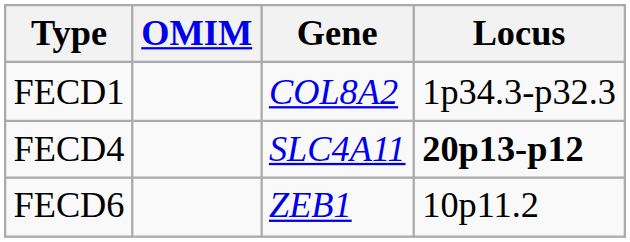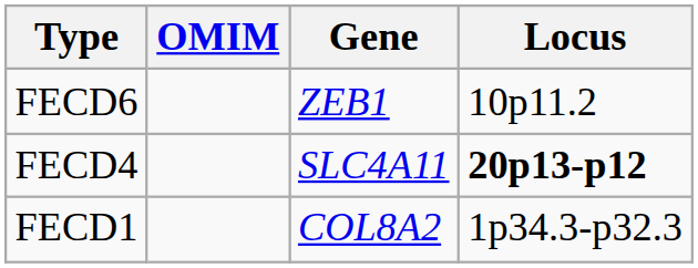 <table class="wikitable">
 <tr>
 <th>Type</th>
 <th><a href='#'>OMIM</a></th>
 <th>Gene</th>
 <th>Locus</th>
 </tr>
 <tr>
-<td>FECD1</td>
+<td>FECD6</td>
 <td></td>
-<td><em><a href='#'>COL8A2</a></em></td>
-<td>1p34.3-p32.3</td>
+<td><em><a href='#'>ZEB1</a></em></td>
+<td>10p11.2</td>
 </tr>
 <tr>
 <td>FECD4</td>
 <td></td>
 <td><em><a href='#'>SLC4A11</a></em></td>
 <td><strong>20p13-p12</strong></td>
 </tr>
 <tr>
-<td>FECD6</td>
+<td>FECD1</td>
 <td></td>
-<td><em><a href='#'>ZEB1</a></em></td>
-<td>10p11.2</td>
+<td><em><a href='#'>COL8A2</a></em></td>
+<td>1p34.3-p32.3</td>
 </tr>
 </table>
